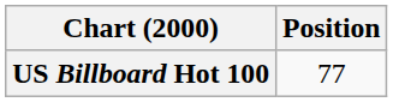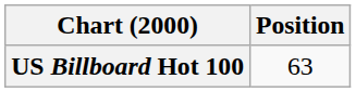 <table class="wikitable plainrowheaders" style="text-align:center">
 <tr>
 <th scope="col">Chart (2000)</th>
 <th scope="col">Position</th>
 </tr>
 <tr>
 <th scope="row">US <em>Billboard</em> Hot 100</th>
-<td>77</td>
+<td>63</td>
 </tr>
 </table>
